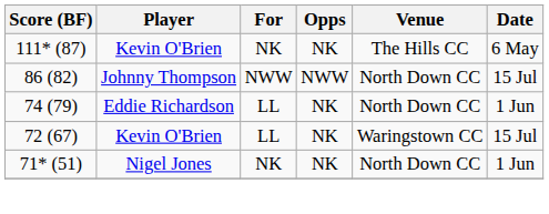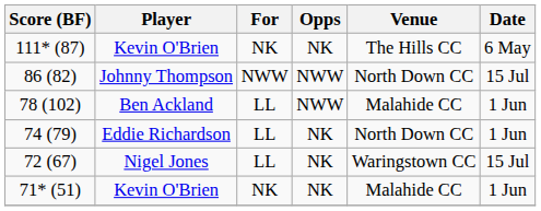 <table class="wikitable" style="text-align:center;">
 <tr>
 <th>Score (BF)</th>
 <th>Player</th>
 <th>For</th>
 <th>Opps</th>
 <th>Venue</th>
 <th>Date</th>
 </tr>
 <tr>
 <td>111* (87)</td>
 <td><a href='#'>Kevin O'Brien</a></td>
 <td>NK</td>
 <td>NK</td>
 <td>The Hills CC</td>
 <td>6 May</td>
 </tr>
 <tr>
 <td>86 (82)</td>
 <td><a href='#'>Johnny Thompson</a></td>
 <td>NWW</td>
 <td>NWW</td>
 <td>North Down CC</td>
 <td>15 Jul</td>
 </tr>
 <tr>
+<td>78 (102)</td>
+<td><a href='#'>Ben Ackland</a></td>
+<td>LL</td>
+<td>NWW</td>
+<td>Malahide CC</td>
+<td>1 Jun</td>
+</tr>
+<tr>
 <td>74 (79)</td>
 <td><a href='#'>Eddie Richardson</a></td>
 <td>LL</td>
 <td>NK</td>
 <td>North Down CC</td>
 <td>1 Jun</td>
 </tr>
 <tr>
 <td>72 (67)</td>
-<td><a href='#'>Kevin O'Brien</a></td>
+<td><a href='#'>Nigel Jones</a></td>
 <td>LL</td>
 <td>NK</td>
 <td>Waringstown CC</td>
 <td>15 Jul</td>
 </tr>
 <tr>
 <td>71* (51)</td>
-<td><a href='#'>Nigel Jones</a></td>
+<td><a href='#'>Kevin O'Brien</a></td>
 <td>NK</td>
 <td>NK</td>
-<td>North Down CC</td>
+<td>Malahide CC</td>
 <td>1 Jun</td>
 </tr>
 <tr>
 </tr>
 </table>
